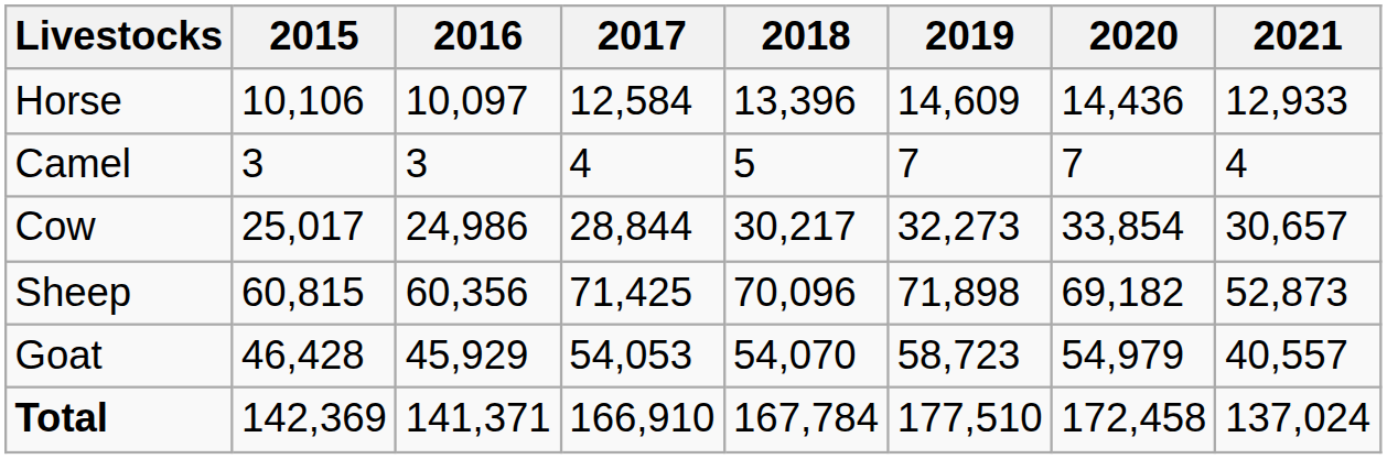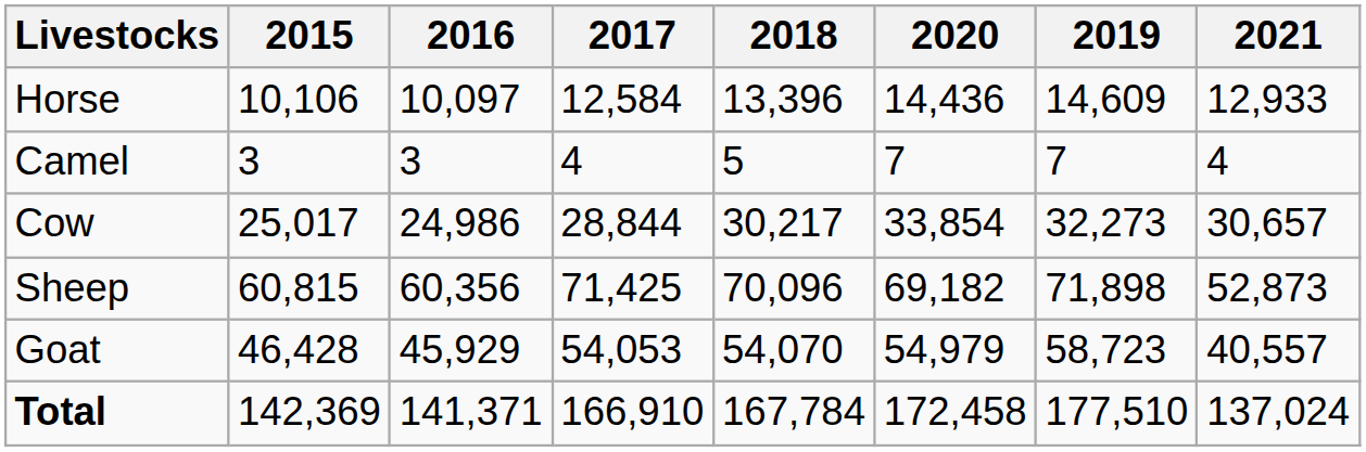 <table class="wikitable">
 <tr>
 <th>Livestocks</th>
 <th>2015</th>
 <th>2016</th>
 <th>2017</th>
 <th>2018</th>
+<th>2020</th>
 <th>2019</th>
-<th>2020</th>
 <th>2021</th>
 </tr>
 <tr>
 <td>Horse</td>
 <td>10,106</td>
 <td>10,097</td>
 <td>12,584</td>
 <td>13,396</td>
+<td>14,436</td>
 <td>14,609</td>
-<td>14,436</td>
 <td>12,933</td>
 </tr>
 <tr>
 <td>Camel</td>
 <td>3</td>
 <td>3</td>
 <td>4</td>
 <td>5</td>
 <td>7</td>
 <td>7</td>
 <td>4</td>
 </tr>
 <tr>
 <td>Cow</td>
 <td>25,017</td>
 <td>24,986</td>
 <td>28,844</td>
 <td>30,217</td>
+<td>33,854</td>
 <td>32,273</td>
-<td>33,854</td>
 <td>30,657</td>
 </tr>
 <tr>
 <td>Sheep</td>
 <td>60,815</td>
 <td>60,356</td>
 <td>71,425</td>
 <td>70,096</td>
+<td>69,182</td>
 <td>71,898</td>
-<td>69,182</td>
 <td>52,873</td>
 </tr>
 <tr>
 <td>Goat</td>
 <td>46,428</td>
 <td>45,929</td>
 <td>54,053</td>
 <td>54,070</td>
+<td>54,979</td>
 <td>58,723</td>
-<td>54,979</td>
 <td>40,557</td>
 </tr>
 <tr>
 <td><strong>Total</strong></td>
 <td>142,369</td>
 <td>141,371</td>
 <td>166,910</td>
 <td>167,784</td>
+<td>172,458</td>
 <td>177,510</td>
-<td>172,458</td>
 <td>137,024</td>
 </tr>
 </table>
